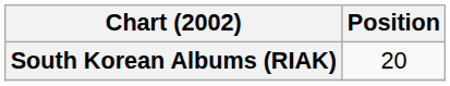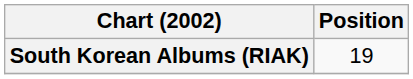 <table class="wikitable plainrowheaders">
 <tr>
 <th>Chart (2002)</th>
 <th>Position</th>
 </tr>
 <tr>
 <th scope="row">South Korean Albums (RIAK)</th>
-<td style="text-align:center;">20</td>
+<td style="text-align:center;">19</td>
 </tr>
 <tr>
 </tr>
 </table>
